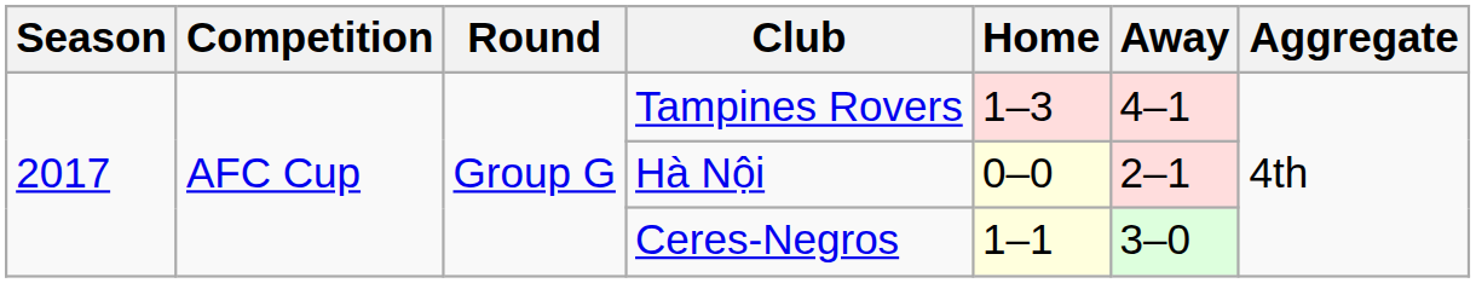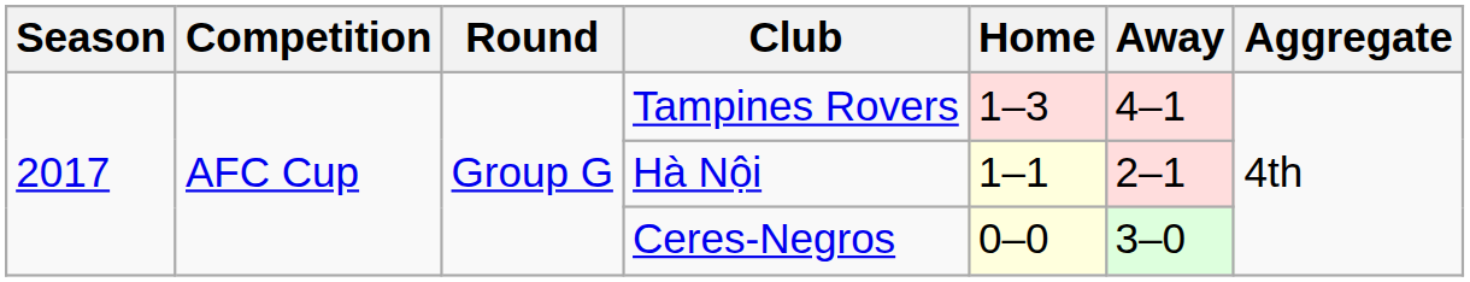 <table class="wikitable">
 <tr>
 <th>Season</th>
 <th>Competition</th>
 <th>Round</th>
 <th>Club</th>
 <th>Home</th>
 <th>Away</th>
 <th>Aggregate</th>
 </tr>
 <tr>
 <td rowspan="3"><a href='#'>2017</a></td>
 <td rowspan="3"><a href='#'>AFC Cup</a></td>
 <td rowspan="3"><a href='#'>Group G</a></td>
 <td> <a href='#'>Tampines Rovers</a></td>
 <td style="background:#fdd;">1–3</td>
 <td style="background:#fdd;">4–1</td>
 <td rowspan="3">4th</td>
 </tr>
 <tr>
 <td> <a href='#'>Hà Nội</a></td>
-<td style="background:#ffd;">0–0</td>
+<td style="background:#ffd;">1–1</td>
 <td style="background:#fdd;">2–1</td>
 </tr>
 <tr>
 <td> <a href='#'>Ceres-Negros</a></td>
-<td style="background:#ffd;">1–1</td>
+<td style="background:#ffd;">0–0</td>
 <td style="background:#dfd;">3–0</td>
 </tr>
 </table>
